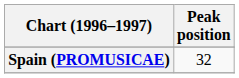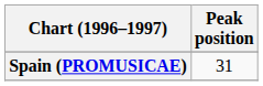 <table class="wikitable sortable plainrowheaders" style="text-align:center">
 <tr>
 <th scope="col">Chart (1996–1997)</th>
 <th scope="col">Peak<br>position</th>
 </tr>
 <tr>
 </tr>
 <tr>
 </tr>
 <tr>
 </tr>
 <tr>
 </tr>
 <tr>
 </tr>
 <tr>
 <th scope="row">Spain (<a href='#'>PROMUSICAE</a>)</th>
-<td>32</td>
+<td>31</td>
 </tr>
 <tr>
 </tr>
 <tr>
 </tr>
 <tr>
 </tr>
 </table>
